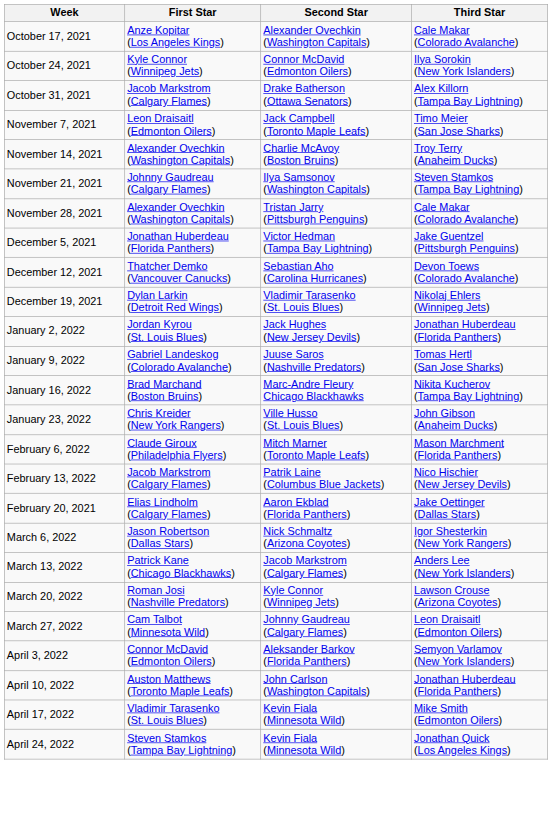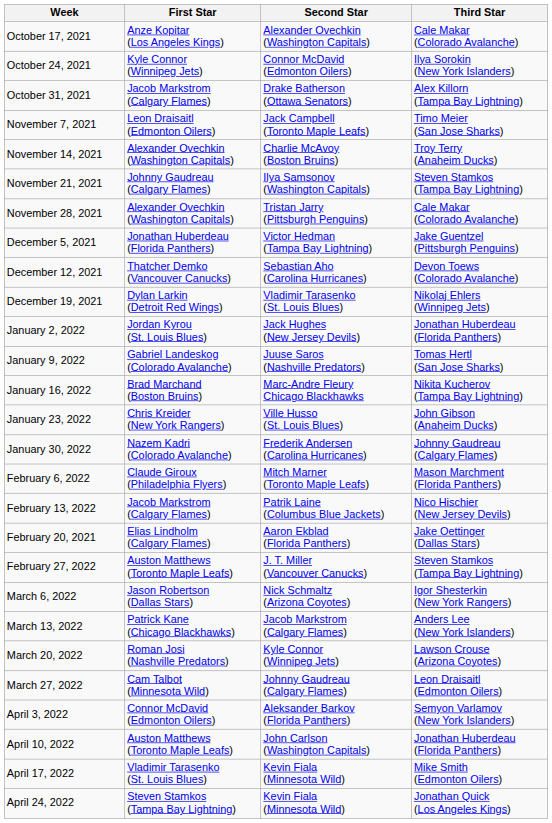 <table class="wikitable" style="width:50em;">
 <tr>
 <th>Week</th>
 <th>First Star</th>
 <th>Second Star</th>
 <th>Third Star</th>
 </tr>
 <tr>
 <td>October 17, 2021</td>
 <td><a href='#'>Anze Kopitar</a><br>(<a href='#'>Los Angeles Kings</a>)</td>
 <td><a href='#'>Alexander Ovechkin</a><br>(<a href='#'>Washington Capitals</a>)</td>
 <td><a href='#'>Cale Makar</a><br>(<a href='#'>Colorado Avalanche</a>)</td>
 </tr>
 <tr>
 <td>October 24, 2021</td>
 <td><a href='#'>Kyle Connor</a><br>(<a href='#'>Winnipeg Jets</a>)</td>
 <td><a href='#'>Connor McDavid</a><br>(<a href='#'>Edmonton Oilers</a>)</td>
 <td><a href='#'>Ilya Sorokin</a><br>(<a href='#'>New York Islanders</a>)</td>
 </tr>
 <tr>
 <td>October 31, 2021</td>
 <td><a href='#'>Jacob Markstrom</a><br>(<a href='#'>Calgary Flames</a>)</td>
 <td><a href='#'>Drake Batherson</a><br>(<a href='#'>Ottawa Senators</a>)</td>
 <td><a href='#'>Alex Killorn</a><br>(<a href='#'>Tampa Bay Lightning</a>)</td>
 </tr>
 <tr>
 <td>November 7, 2021</td>
 <td><a href='#'>Leon Draisaitl</a><br>(<a href='#'>Edmonton Oilers</a>)</td>
 <td><a href='#'>Jack Campbell</a><br>(<a href='#'>Toronto Maple Leafs</a>)</td>
 <td><a href='#'>Timo Meier</a><br>(<a href='#'>San Jose Sharks</a>)</td>
 </tr>
 <tr>
 <td>November 14, 2021</td>
 <td><a href='#'>Alexander Ovechkin</a><br>(<a href='#'>Washington Capitals</a>)</td>
 <td><a href='#'>Charlie McAvoy</a><br>(<a href='#'>Boston Bruins</a>)</td>
 <td><a href='#'>Troy Terry</a><br>(<a href='#'>Anaheim Ducks</a>)</td>
 </tr>
 <tr>
 <td>November 21, 2021</td>
 <td><a href='#'>Johnny Gaudreau</a><br>(<a href='#'>Calgary Flames</a>)</td>
 <td><a href='#'>Ilya Samsonov</a><br>(<a href='#'>Washington Capitals</a>)</td>
 <td><a href='#'>Steven Stamkos</a><br>(<a href='#'>Tampa Bay Lightning</a>)</td>
 </tr>
 <tr>
 <td>November 28, 2021</td>
 <td><a href='#'>Alexander Ovechkin</a><br>(<a href='#'>Washington Capitals</a>)</td>
 <td><a href='#'>Tristan Jarry</a><br>(<a href='#'>Pittsburgh Penguins</a>)</td>
 <td><a href='#'>Cale Makar</a><br>(<a href='#'>Colorado Avalanche</a>)</td>
 </tr>
 <tr>
 <td>December 5, 2021</td>
 <td><a href='#'>Jonathan Huberdeau</a><br>(<a href='#'>Florida Panthers</a>)</td>
 <td><a href='#'>Victor Hedman</a><br>(<a href='#'>Tampa Bay Lightning</a>)</td>
 <td><a href='#'>Jake Guentzel</a><br>(<a href='#'>Pittsburgh Penguins</a>)</td>
 </tr>
 <tr>
 <td>December 12, 2021</td>
 <td><a href='#'>Thatcher Demko</a><br>(<a href='#'>Vancouver Canucks</a>)</td>
 <td><a href='#'>Sebastian Aho</a><br>(<a href='#'>Carolina Hurricanes</a>)</td>
 <td><a href='#'>Devon Toews</a><br>(<a href='#'>Colorado Avalanche</a>)</td>
 </tr>
 <tr>
 <td>December 19, 2021</td>
 <td><a href='#'>Dylan Larkin</a><br>(<a href='#'>Detroit Red Wings</a>)</td>
 <td><a href='#'>Vladimir Tarasenko</a><br>(<a href='#'>St. Louis Blues</a>)</td>
 <td><a href='#'>Nikolaj Ehlers</a><br>(<a href='#'>Winnipeg Jets</a>)</td>
 </tr>
 <tr>
 <td>January 2, 2022</td>
 <td><a href='#'>Jordan Kyrou</a><br>(<a href='#'>St. Louis Blues</a>)</td>
 <td><a href='#'>Jack Hughes</a><br>(<a href='#'>New Jersey Devils</a>)</td>
 <td><a href='#'>Jonathan Huberdeau</a><br>(<a href='#'>Florida Panthers</a>)</td>
 </tr>
 <tr>
 <td>January 9, 2022</td>
 <td><a href='#'>Gabriel Landeskog</a><br>(<a href='#'>Colorado Avalanche</a>)</td>
 <td><a href='#'>Juuse Saros</a><br>(<a href='#'>Nashville Predators</a>)</td>
 <td><a href='#'>Tomas Hertl</a><br>(<a href='#'>San Jose Sharks</a>)</td>
 </tr>
 <tr>
 <td>January 16, 2022</td>
 <td><a href='#'>Brad Marchand</a><br>(<a href='#'>Boston Bruins</a>)</td>
 <td><a href='#'>Marc-Andre Fleury</a><br><a href='#'>Chicago Blackhawks</a></td>
 <td><a href='#'>Nikita Kucherov</a><br>(<a href='#'>Tampa Bay Lightning</a>)</td>
 </tr>
 <tr>
 <td>January 23, 2022</td>
 <td><a href='#'>Chris Kreider</a><br>(<a href='#'>New York Rangers</a>)</td>
 <td><a href='#'>Ville Husso</a><br>(<a href='#'>St. Louis Blues</a>)</td>
 <td><a href='#'>John Gibson</a><br>(<a href='#'>Anaheim Ducks</a>)</td>
 </tr>
 <tr>
+<td>January 30, 2022</td>
+<td><a href='#'>Nazem Kadri</a><br>(<a href='#'>Colorado Avalanche</a>)</td>
+<td><a href='#'>Frederik Andersen</a><br>(<a href='#'>Carolina Hurricanes</a>)</td>
+<td><a href='#'>Johnny Gaudreau</a><br>(<a href='#'>Calgary Flames</a>)</td>
+</tr>
+<tr>
 <td>February 6, 2022</td>
 <td><a href='#'>Claude Giroux</a><br>(<a href='#'>Philadelphia Flyers</a>)</td>
 <td><a href='#'>Mitch Marner</a><br>(<a href='#'>Toronto Maple Leafs</a>)</td>
 <td><a href='#'>Mason Marchment</a><br>(<a href='#'>Florida Panthers</a>)</td>
 </tr>
 <tr>
 <td>February 13, 2022</td>
 <td><a href='#'>Jacob Markstrom</a><br>(<a href='#'>Calgary Flames</a>)</td>
 <td><a href='#'>Patrik Laine</a><br>(<a href='#'>Columbus Blue Jackets</a>)</td>
 <td><a href='#'>Nico Hischier</a><br>(<a href='#'>New Jersey Devils</a>)</td>
 </tr>
 <tr>
 <td>February 20, 2021</td>
 <td><a href='#'>Elias Lindholm</a><br>(<a href='#'>Calgary Flames</a>)</td>
 <td><a href='#'>Aaron Ekblad</a><br>(<a href='#'>Florida Panthers</a>)</td>
 <td><a href='#'>Jake Oettinger</a><br>(<a href='#'>Dallas Stars</a>)</td>
+</tr>
+<tr>
+<td>February 27, 2022</td>
+<td><a href='#'>Auston Matthews</a><br>(<a href='#'>Toronto Maple Leafs</a>)</td>
+<td><a href='#'>J. T. Miller</a><br>(<a href='#'>Vancouver Canucks</a>)</td>
+<td><a href='#'>Steven Stamkos</a><br>(<a href='#'>Tampa Bay Lightning</a>)</td>
 </tr>
 <tr>
 <td>March 6, 2022</td>
 <td><a href='#'>Jason Robertson</a><br>(<a href='#'>Dallas Stars</a>)</td>
 <td><a href='#'>Nick Schmaltz</a><br>(<a href='#'>Arizona Coyotes</a>)</td>
 <td><a href='#'>Igor Shesterkin</a><br>(<a href='#'>New York Rangers</a>)</td>
 </tr>
 <tr>
 <td>March 13, 2022</td>
 <td><a href='#'>Patrick Kane</a><br>(<a href='#'>Chicago Blackhawks</a>)</td>
 <td><a href='#'>Jacob Markstrom</a><br>(<a href='#'>Calgary Flames</a>)</td>
 <td><a href='#'>Anders Lee</a><br>(<a href='#'>New York Islanders</a>)</td>
 </tr>
 <tr>
 <td>March 20, 2022</td>
 <td><a href='#'>Roman Josi</a><br>(<a href='#'>Nashville Predators</a>)</td>
 <td><a href='#'>Kyle Connor</a><br>(<a href='#'>Winnipeg Jets</a>)</td>
 <td><a href='#'>Lawson Crouse</a><br>(<a href='#'>Arizona Coyotes</a>)</td>
 </tr>
 <tr>
 <td>March 27, 2022</td>
 <td><a href='#'>Cam Talbot</a><br>(<a href='#'>Minnesota Wild</a>)</td>
 <td><a href='#'>Johnny Gaudreau</a><br>(<a href='#'>Calgary Flames</a>)</td>
 <td><a href='#'>Leon Draisaitl</a><br>(<a href='#'>Edmonton Oilers</a>)</td>
 </tr>
 <tr>
 <td>April 3, 2022</td>
 <td><a href='#'>Connor McDavid</a><br>(<a href='#'>Edmonton Oilers</a>)</td>
 <td><a href='#'>Aleksander Barkov</a><br>(<a href='#'>Florida Panthers</a>)</td>
 <td><a href='#'>Semyon Varlamov</a><br>(<a href='#'>New York Islanders</a>)</td>
 </tr>
 <tr>
 <td>April 10, 2022</td>
 <td><a href='#'>Auston Matthews</a><br>(<a href='#'>Toronto Maple Leafs</a>)</td>
 <td><a href='#'>John Carlson</a><br>(<a href='#'>Washington Capitals</a>)</td>
 <td><a href='#'>Jonathan Huberdeau</a><br>(<a href='#'>Florida Panthers</a>)</td>
 </tr>
 <tr>
 <td>April 17, 2022</td>
 <td><a href='#'>Vladimir Tarasenko</a><br>(<a href='#'>St. Louis Blues</a>)</td>
 <td><a href='#'>Kevin Fiala</a><br>(<a href='#'>Minnesota Wild</a>)</td>
 <td><a href='#'>Mike Smith</a><br>(<a href='#'>Edmonton Oilers</a>)</td>
 </tr>
 <tr>
 <td>April 24, 2022</td>
 <td><a href='#'>Steven Stamkos</a><br>(<a href='#'>Tampa Bay Lightning</a>)</td>
 <td><a href='#'>Kevin Fiala</a><br>(<a href='#'>Minnesota Wild</a>)</td>
 <td><a href='#'>Jonathan Quick</a><br>(<a href='#'>Los Angeles Kings</a>)</td>
 </tr>
 </table>
